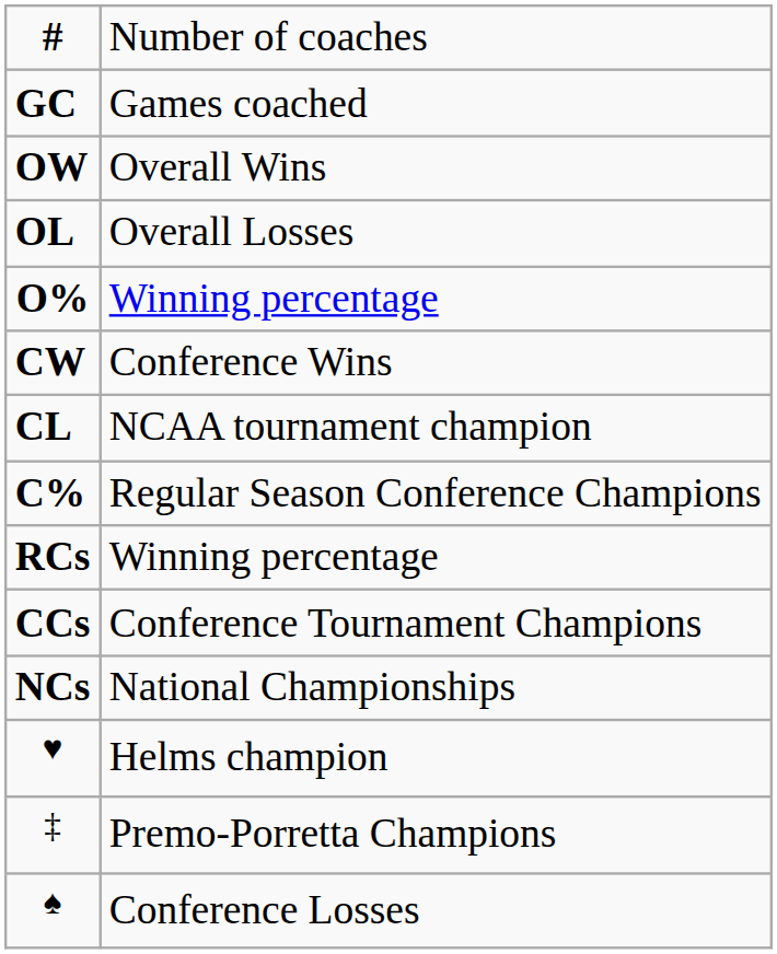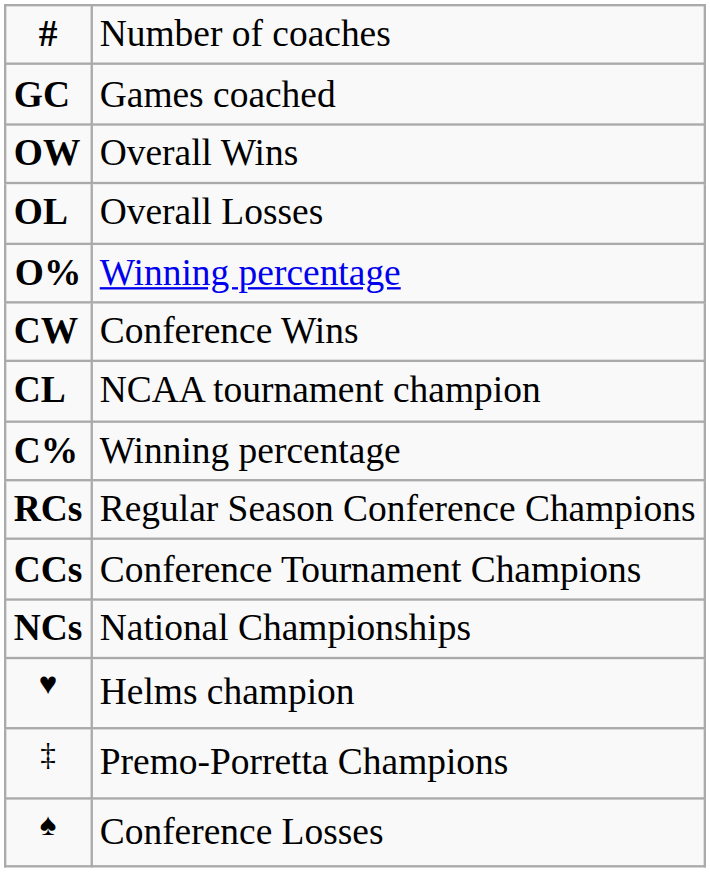 <table class="wikitable">
 <tr>
 <td align="center"><strong>#</strong></td>
 <td>Number of coaches</td>
 </tr>
 <tr>
 <td><strong>GC</strong></td>
 <td>Games coached</td>
 </tr>
 <tr>
 <td><strong>OW</strong></td>
 <td>Overall Wins</td>
 </tr>
 <tr>
 <td><strong>OL</strong></td>
 <td>Overall Losses</td>
 </tr>
 <tr>
 <td align="center"><strong>O%</strong></td>
 <td><a href='#'>Winning percentage</a></td>
 </tr>
 <tr>
 <td><strong>CW</strong></td>
 <td>Conference Wins</td>
 </tr>
 <tr>
 <td><strong>CL</strong></td>
 <td>NCAA tournament champion</td>
 </tr>
 <tr>
 <td><strong>C%</strong></td>
-<td>Regular Season Conference Champions</td>
+<td>Winning percentage</td>
 </tr>
 <tr>
 <td><strong>RCs</strong></td>
-<td>Winning percentage</td>
+<td>Regular Season Conference Champions</td>
 </tr>
 <tr>
 <td><strong>CCs</strong></td>
 <td>Conference Tournament Champions</td>
 </tr>
 <tr>
 <td><strong>NCs</strong></td>
 <td>National Championships</td>
 </tr>
 <tr>
 <td align="center"><sup>♥</sup></td>
 <td>Helms champion</td>
 </tr>
 <tr>
 <td align="center"><sup>‡</sup></td>
 <td>Premo-Porretta Champions</td>
 </tr>
 <tr>
 <td align="center"><sup>♠</sup></td>
 <td>Conference Losses</td>
 </tr>
 </table>
